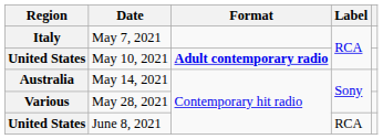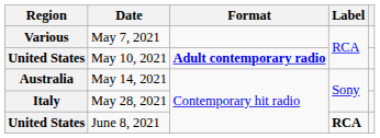 <table class="wikitable plainrowheaders">
 <tr>
 <th scope="col">Region</th>
 <th scope="col">Date</th>
 <th scope="col">Format</th>
 <th scope="col">Label</th>
 <th scope="col"></th>
 </tr>
 <tr>
-<th scope="row">Italy</th>
+<th scope="row">Various</th>
 <td>May 7, 2021</td>
 <td></td>
 <td rowspan="2"><a href='#'>RCA</a></td>
 <td style="text-align:center;"></td>
 </tr>
 <tr>
 <th scope="row">United States</th>
 <td>May 10, 2021</td>
 <td><strong><a href='#'>Adult contemporary radio</a></strong></td>
 <td style="text-align:center;"></td>
 </tr>
 <tr>
 <th scope="row">Australia</th>
 <td>May 14, 2021</td>
 <td rowspan="3"><a href='#'>Contemporary hit radio</a></td>
 <td rowspan="2"><a href='#'>Sony</a></td>
 <td style="text-align:center;"></td>
 </tr>
 <tr>
-<th scope="row">Various</th>
+<th scope="row">Italy</th>
 <td>May 28, 2021</td>
 <td style="text-align:center;"></td>
 </tr>
 <tr>
 <th scope="row">United States</th>
 <td>June 8, 2021</td>
-<td>RCA</td>
+<td><strong>RCA</strong></td>
 <td style="text-align:center;"></td>
 </tr>
 </table>
